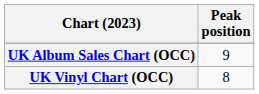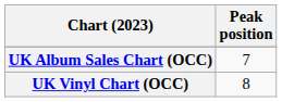 <table class="wikitable sortable plainrowheaders" style="text-align:center">
 <tr>
 <th scope="col">Chart (2023)</th>
 <th scope="col">Peak<br>position</th>
 </tr>
 <tr>
 </tr>
 <tr>
 </tr>
 <tr>
 </tr>
 <tr>
 </tr>
 <tr>
 <th scope="row"><a href='#'>UK Album Sales Chart</a> (OCC) </th>
-<td align="center">9</td>
+<td align="center">7</td>
 </tr>
 <tr>
 <th scope="row"><a href='#'>UK Vinyl Chart</a> (OCC)</th>
 <td align="center">8</td>
 </tr>
 </table>
